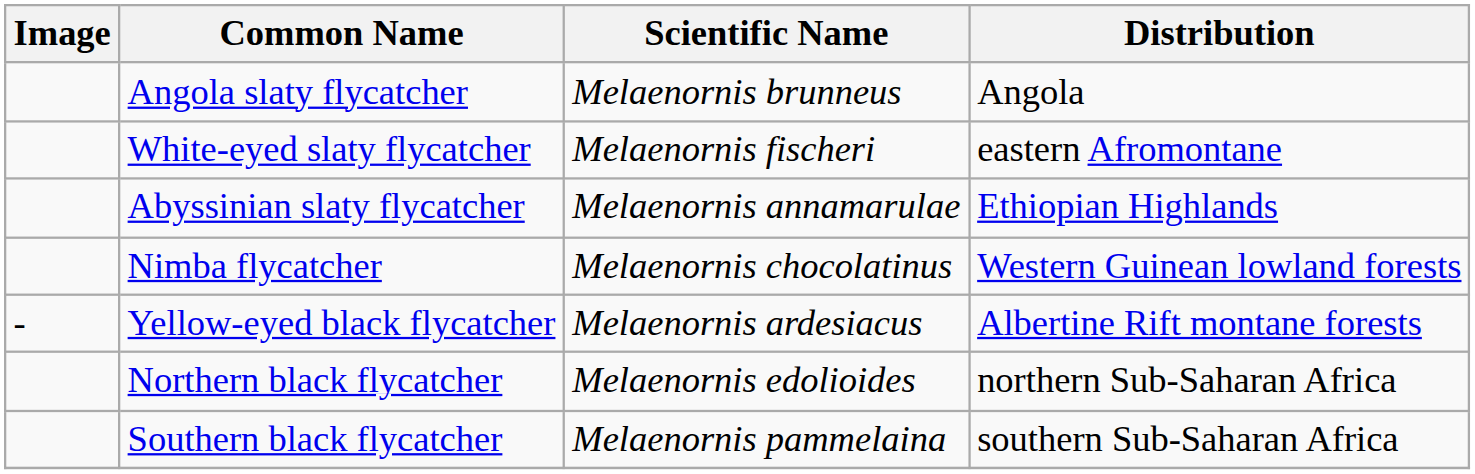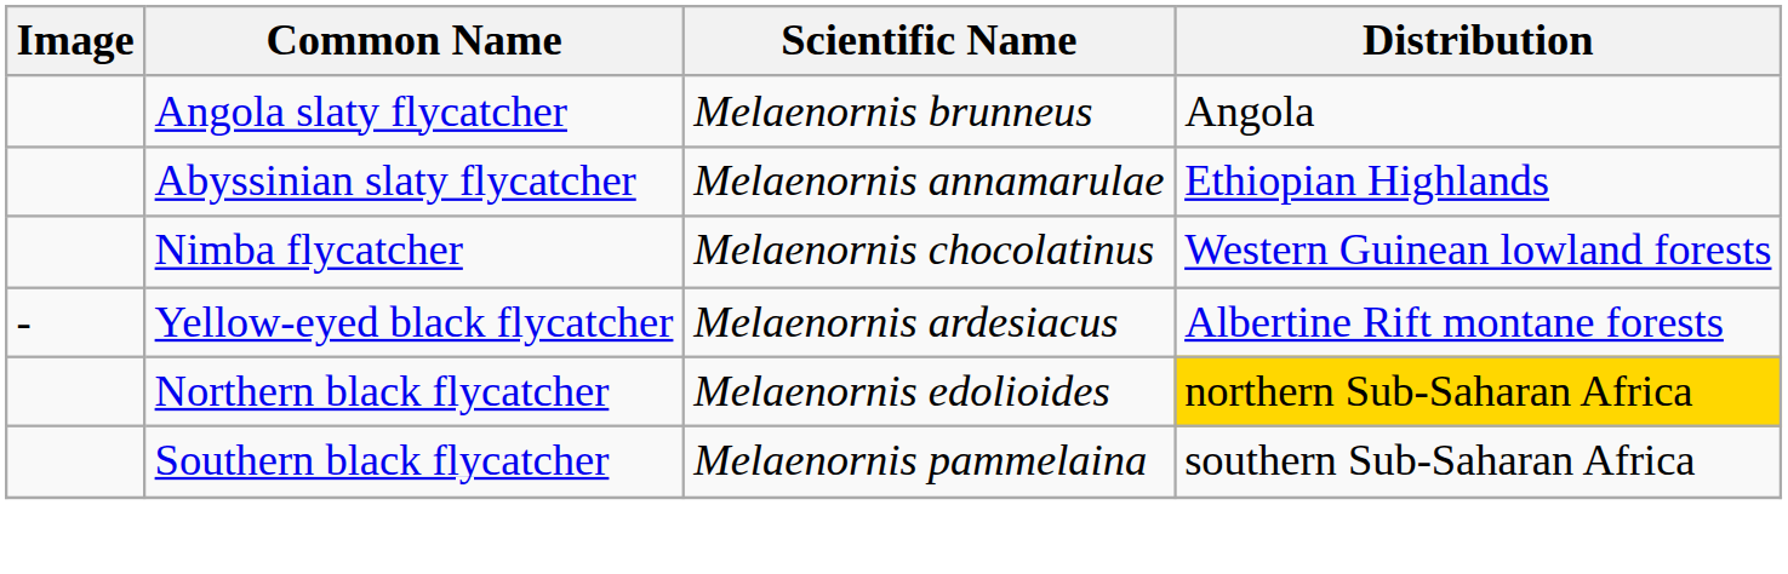 <table class="wikitable">
 <tr>
 <th>Image</th>
 <th>Common Name</th>
 <th>Scientific Name</th>
 <th>Distribution</th>
 </tr>
 <tr>
 <td></td>
 <td><a href='#'>Angola slaty flycatcher</a></td>
 <td><em>Melaenornis brunneus</em></td>
 <td>Angola</td>
-</tr>
-<tr>
-<td></td>
-<td><a href='#'>White-eyed slaty flycatcher</a></td>
-<td><em>Melaenornis fischeri</em></td>
-<td>eastern <a href='#'>Afromontane</a></td>
 </tr>
 <tr>
 <td></td>
 <td><a href='#'>Abyssinian slaty flycatcher</a></td>
 <td><em>Melaenornis annamarulae</em></td>
 <td><a href='#'>Ethiopian Highlands</a></td>
 </tr>
 <tr>
 <td></td>
 <td><a href='#'>Nimba flycatcher</a></td>
 <td><em>Melaenornis chocolatinus</em></td>
 <td><a href='#'>Western Guinean lowland forests</a></td>
 </tr>
 <tr>
 <td>-</td>
 <td><a href='#'>Yellow-eyed black flycatcher</a></td>
 <td><em>Melaenornis ardesiacus</em></td>
 <td><a href='#'>Albertine Rift montane forests</a></td>
 </tr>
 <tr>
 <td></td>
 <td><a href='#'>Northern black flycatcher</a></td>
 <td><em>Melaenornis edolioides</em></td>
-<td>northern Sub-Saharan Africa</td>
+<td style="background: gold;">northern Sub-Saharan Africa</td>
 </tr>
 <tr>
 <td></td>
 <td><a href='#'>Southern black flycatcher</a></td>
 <td><em>Melaenornis pammelaina</em></td>
 <td>southern Sub-Saharan Africa</td>
 </tr>
 <tr>
 </tr>
 </table>
